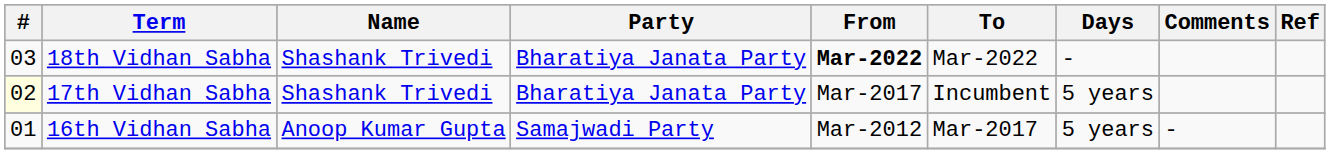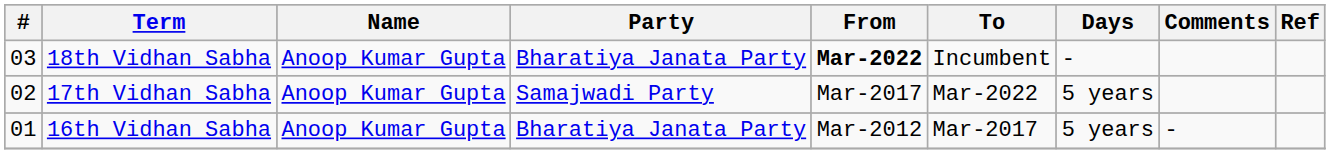 <table class="wikitable sortable">
 <tr>
 <th>#</th>
 <th><a href='#'>Term</a></th>
 <th>Name</th>
 <th>Party</th>
 <th>From</th>
 <th>To</th>
 <th>Days</th>
 <th>Comments</th>
 <th>Ref</th>
 </tr>
 <tr>
 <td>03</td>
 <td><a href='#'>18th Vidhan Sabha</a></td>
-<td><a href='#'>Shashank Trivedi</a></td>
+<td><a href='#'>Anoop Kumar Gupta</a></td>
 <td><a href='#'>Bharatiya Janata Party</a></td>
 <td><strong>Mar-2022</strong></td>
-<td>Mar-2022</td>
+<td>Incumbent</td>
 <td>-</td>
 <td></td>
 <td></td>
 </tr>
 <tr>
-<td style="background: lightyellow;">02</td>
+<td>02</td>
 <td><a href='#'>17th Vidhan Sabha</a></td>
-<td><a href='#'>Shashank Trivedi</a></td>
-<td><a href='#'>Bharatiya Janata Party</a></td>
+<td><a href='#'>Anoop Kumar Gupta</a></td>
+<td><a href='#'>Samajwadi Party</a></td>
 <td>Mar-2017</td>
-<td>Incumbent</td>
+<td>Mar-2022</td>
 <td>5 years</td>
 <td></td>
 <td></td>
 </tr>
 <tr>
 <td>01</td>
 <td><a href='#'>16th Vidhan Sabha</a></td>
 <td><a href='#'>Anoop Kumar Gupta</a></td>
-<td><a href='#'>Samajwadi Party</a></td>
+<td><a href='#'>Bharatiya Janata Party</a></td>
 <td>Mar-2012</td>
 <td>Mar-2017</td>
 <td>5 years</td>
 <td>-</td>
 <td></td>
 </tr>
 <tr>
 </tr>
 </table>
